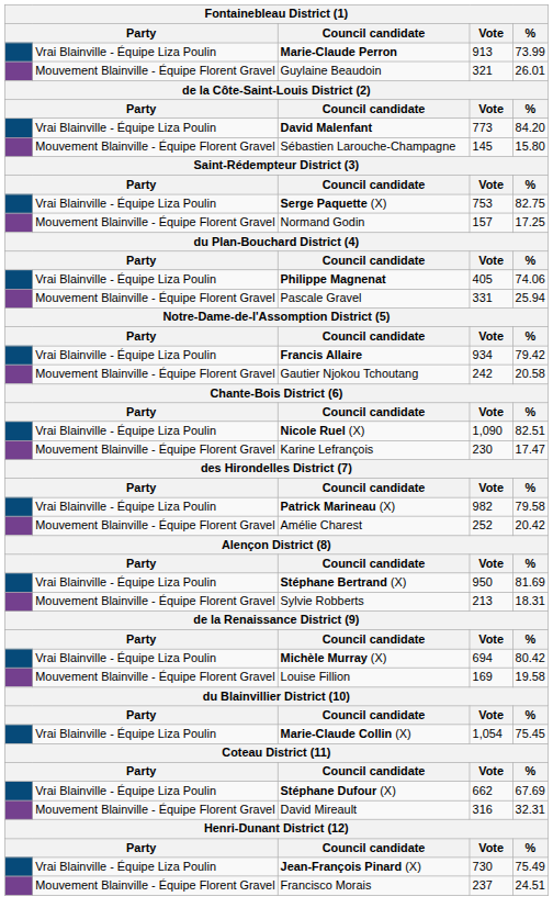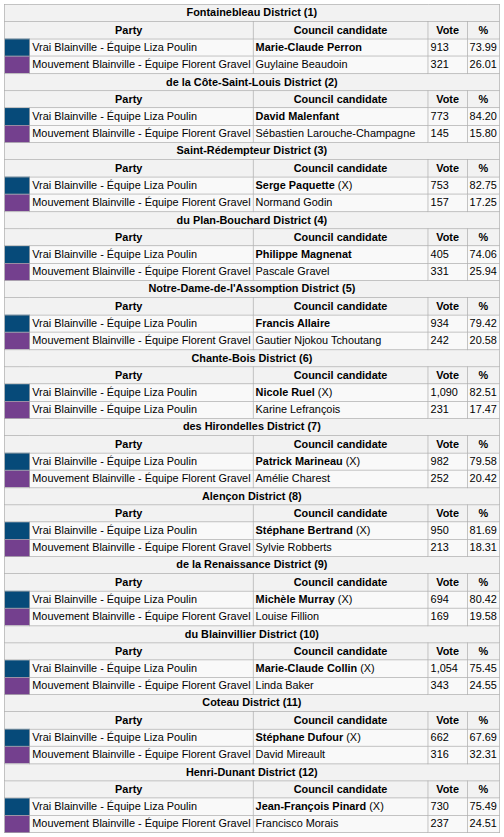 <table class="wikitable">
 <tr>
 <th colspan="5">Fontainebleau District (1)</th>
 </tr>
 <tr>
 <th bgcolor="#DDDDFF" width="230px" colspan="2">Party</th>
 <th bgcolor="#DDDDFF" width="250px">Council candidate</th>
 <th bgcolor="#DDDDFF" width="50px">Vote</th>
 <th bgcolor="#DDDDFF" width="30px">%</th>
 </tr>
 <tr>
 <td bgcolor=#064A79 width="30px"> </td>
 <td>Vrai Blainville - Équipe Liza Poulin</td>
 <td><strong>Marie-Claude Perron</strong></td>
 <td>913</td>
 <td>73.99</td>
 </tr>
 <tr>
 <td bgcolor=#74408E width="30px"> </td>
 <td>Mouvement Blainville - Équipe Florent Gravel</td>
 <td>Guylaine Beaudoin</td>
 <td>321</td>
 <td>26.01</td>
 </tr>
 <tr>
 <th colspan="5">de la Côte-Saint-Louis District (2)</th>
 </tr>
 <tr>
 <th bgcolor="#DDDDFF" width="230px" colspan="2">Party</th>
 <th bgcolor="#DDDDFF" width="250px">Council candidate</th>
 <th bgcolor="#DDDDFF" width="50px">Vote</th>
 <th bgcolor="#DDDDFF" width="30px">%</th>
 </tr>
 <tr>
 <td bgcolor=#064A79 width="30px"> </td>
 <td>Vrai Blainville - Équipe Liza Poulin</td>
 <td><strong>David Malenfant</strong></td>
 <td>773</td>
 <td>84.20</td>
 </tr>
 <tr>
 <td bgcolor=#74408E width="30px"> </td>
 <td>Mouvement Blainville - Équipe Florent Gravel</td>
 <td>Sébastien Larouche-Champagne</td>
 <td>145</td>
 <td>15.80</td>
 </tr>
 <tr>
 <th colspan="5">Saint-Rédempteur District (3)</th>
 </tr>
 <tr>
 <th bgcolor="#DDDDFF" width="230px" colspan="2">Party</th>
 <th bgcolor="#DDDDFF" width="250px">Council candidate</th>
 <th bgcolor="#DDDDFF" width="50px">Vote</th>
 <th bgcolor="#DDDDFF" width="30px">%</th>
 </tr>
 <tr>
 <td bgcolor=#064A79 width="30px"> </td>
 <td>Vrai Blainville - Équipe Liza Poulin</td>
 <td><strong>Serge Paquette</strong> (X)</td>
 <td>753</td>
 <td>82.75</td>
 </tr>
 <tr>
 <td bgcolor=#74408E width="30px"> </td>
 <td>Mouvement Blainville - Équipe Florent Gravel</td>
 <td>Normand Godin</td>
 <td>157</td>
 <td>17.25</td>
 </tr>
 <tr>
 <th colspan="5">du Plan-Bouchard District (4)</th>
 </tr>
 <tr>
 <th bgcolor="#DDDDFF" width="230px" colspan="2">Party</th>
 <th bgcolor="#DDDDFF" width="250px">Council candidate</th>
 <th bgcolor="#DDDDFF" width="50px">Vote</th>
 <th bgcolor="#DDDDFF" width="30px">%</th>
 </tr>
 <tr>
 <td bgcolor=#064A79 width="30px"> </td>
 <td>Vrai Blainville - Équipe Liza Poulin</td>
 <td><strong>Philippe Magnenat</strong></td>
 <td>405</td>
 <td>74.06</td>
 </tr>
 <tr>
 <td bgcolor=#74408E width="30px"> </td>
 <td>Mouvement Blainville - Équipe Florent Gravel</td>
 <td>Pascale Gravel</td>
 <td>331</td>
 <td>25.94</td>
 </tr>
 <tr>
 <th colspan="5">Notre-Dame-de-l'Assomption District (5)</th>
 </tr>
 <tr>
 <th bgcolor="#DDDDFF" width="230px" colspan="2">Party</th>
 <th bgcolor="#DDDDFF" width="250px">Council candidate</th>
 <th bgcolor="#DDDDFF" width="50px">Vote</th>
 <th bgcolor="#DDDDFF" width="30px">%</th>
 </tr>
 <tr>
 <td bgcolor=#064A79 width="30px"> </td>
 <td>Vrai Blainville - Équipe Liza Poulin</td>
 <td><strong>Francis Allaire</strong></td>
 <td>934</td>
 <td>79.42</td>
 </tr>
 <tr>
 <td bgcolor=#74408E width="30px"> </td>
 <td>Mouvement Blainville - Équipe Florent Gravel</td>
 <td>Gautier Njokou Tchoutang</td>
 <td>242</td>
 <td>20.58</td>
 </tr>
 <tr>
 <th colspan="5">Chante-Bois District (6)</th>
 </tr>
 <tr>
 <th bgcolor="#DDDDFF" width="230px" colspan="2">Party</th>
 <th bgcolor="#DDDDFF" width="250px">Council candidate</th>
 <th bgcolor="#DDDDFF" width="50px">Vote</th>
 <th bgcolor="#DDDDFF" width="30px">%</th>
 </tr>
 <tr>
 <td bgcolor=#064A79 width="30px"> </td>
 <td>Vrai Blainville - Équipe Liza Poulin</td>
 <td><strong>Nicole Ruel</strong> (X)</td>
 <td>1,090</td>
 <td>82.51</td>
 </tr>
 <tr>
 <td bgcolor=#74408E width="30px"> </td>
-<td>Mouvement Blainville - Équipe Florent Gravel</td>
+<td>Vrai Blainville - Équipe Liza Poulin</td>
 <td>Karine Lefrançois</td>
-<td>230</td>
+<td>231</td>
 <td>17.47</td>
 </tr>
 <tr>
 <th colspan="5">des Hirondelles District (7)</th>
 </tr>
 <tr>
 <th bgcolor="#DDDDFF" width="230px" colspan="2">Party</th>
 <th bgcolor="#DDDDFF" width="250px">Council candidate</th>
 <th bgcolor="#DDDDFF" width="50px">Vote</th>
 <th bgcolor="#DDDDFF" width="30px">%</th>
 </tr>
 <tr>
 <td bgcolor=#064A79 width="30px"> </td>
 <td>Vrai Blainville - Équipe Liza Poulin</td>
 <td><strong>Patrick Marineau</strong> (X)</td>
 <td>982</td>
 <td>79.58</td>
 </tr>
 <tr>
 <td bgcolor=#74408E width="30px"> </td>
 <td>Mouvement Blainville - Équipe Florent Gravel</td>
 <td>Amélie Charest</td>
 <td>252</td>
 <td>20.42</td>
 </tr>
 <tr>
 <th colspan="5">Alençon District (8)</th>
 </tr>
 <tr>
 <th bgcolor="#DDDDFF" width="230px" colspan="2">Party</th>
 <th bgcolor="#DDDDFF" width="250px">Council candidate</th>
 <th bgcolor="#DDDDFF" width="50px">Vote</th>
 <th bgcolor="#DDDDFF" width="30px">%</th>
 </tr>
 <tr>
 <td bgcolor=#064A79 width="30px"> </td>
 <td>Vrai Blainville - Équipe Liza Poulin</td>
 <td><strong>Stéphane Bertrand</strong> (X)</td>
 <td>950</td>
 <td>81.69</td>
 </tr>
 <tr>
 <td bgcolor=#74408E width="30px"> </td>
 <td>Mouvement Blainville - Équipe Florent Gravel</td>
 <td>Sylvie Robberts</td>
 <td>213</td>
 <td>18.31</td>
 </tr>
 <tr>
 <th colspan="5">de la Renaissance District (9)</th>
 </tr>
 <tr>
 <th bgcolor="#DDDDFF" width="230px" colspan="2">Party</th>
 <th bgcolor="#DDDDFF" width="250px">Council candidate</th>
 <th bgcolor="#DDDDFF" width="50px">Vote</th>
 <th bgcolor="#DDDDFF" width="30px">%</th>
 </tr>
 <tr>
 <td bgcolor=#064A79 width="30px"> </td>
 <td>Vrai Blainville - Équipe Liza Poulin</td>
 <td><strong>Michèle Murray</strong> (X)</td>
 <td>694</td>
 <td>80.42</td>
 </tr>
 <tr>
 <td bgcolor=#74408E width="30px"> </td>
 <td>Mouvement Blainville - Équipe Florent Gravel</td>
 <td>Louise Fillion</td>
 <td>169</td>
 <td>19.58</td>
 </tr>
 <tr>
 <th colspan="5">du Blainvillier District (10)</th>
 </tr>
 <tr>
 <th bgcolor="#DDDDFF" width="230px" colspan="2">Party</th>
 <th bgcolor="#DDDDFF" width="250px">Council candidate</th>
 <th bgcolor="#DDDDFF" width="50px">Vote</th>
 <th bgcolor="#DDDDFF" width="30px">%</th>
 </tr>
 <tr>
 <td bgcolor=#064A79 width="30px"> </td>
 <td>Vrai Blainville - Équipe Liza Poulin</td>
 <td><strong>Marie-Claude Collin</strong> (X)</td>
 <td>1,054</td>
 <td>75.45</td>
 </tr>
 <tr>
+<td bgcolor=#74408E width="30px"> </td>
+<td>Mouvement Blainville - Équipe Florent Gravel</td>
+<td>Linda Baker</td>
+<td>343</td>
+<td>24.55</td>
+</tr>
+<tr>
 <th colspan="5">Coteau District (11)</th>
 </tr>
 <tr>
 <th bgcolor="#DDDDFF" width="230px" colspan="2">Party</th>
 <th bgcolor="#DDDDFF" width="250px">Council candidate</th>
 <th bgcolor="#DDDDFF" width="50px">Vote</th>
 <th bgcolor="#DDDDFF" width="30px">%</th>
 </tr>
 <tr>
 <td bgcolor=#064A79 width="30px"> </td>
 <td>Vrai Blainville - Équipe Liza Poulin</td>
 <td><strong>Stéphane Dufour</strong> (X)</td>
 <td>662</td>
 <td>67.69</td>
 </tr>
 <tr>
 <td bgcolor=#74408E width="30px"> </td>
 <td>Mouvement Blainville - Équipe Florent Gravel</td>
 <td>David Mireault</td>
 <td>316</td>
 <td>32.31</td>
 </tr>
 <tr>
 <th colspan="5">Henri-Dunant District (12)</th>
 </tr>
 <tr>
 <th bgcolor="#DDDDFF" width="230px" colspan="2">Party</th>
 <th bgcolor="#DDDDFF" width="250px">Council candidate</th>
 <th bgcolor="#DDDDFF" width="50px">Vote</th>
 <th bgcolor="#DDDDFF" width="30px">%</th>
 </tr>
 <tr>
 <td bgcolor=#064A79 width="30px"> </td>
 <td>Vrai Blainville - Équipe Liza Poulin</td>
 <td><strong>Jean-François Pinard</strong> (X)</td>
 <td>730</td>
 <td>75.49</td>
 </tr>
 <tr>
 <td bgcolor=#74408E width="30px"> </td>
 <td>Mouvement Blainville - Équipe Florent Gravel</td>
 <td>Francisco Morais</td>
 <td>237</td>
 <td>24.51</td>
 </tr>
 </table>
